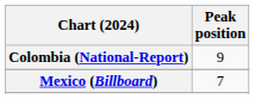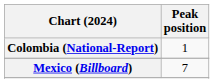 <table class="wikitable sortable plainrowheaders" style="text-align:center">
 <tr>
 <th scope="col">Chart (2024)</th>
 <th scope="col">Peak<br>position</th>
 </tr>
 <tr>
 <th scope="row">Colombia (<a href='#'>National-Report</a>)</th>
-<td>9</td>
+<td>1</td>
 </tr>
 <tr>
 </tr>
 <tr>
 <th scope="row"><a href='#'>Mexico</a> (<em><a href='#'>Billboard</a></em>)</th>
 <td>7</td>
 </tr>
 <tr>
 </tr>
 <tr>
 </tr>
 <tr>
 </tr>
 <tr>
 </tr>
 </table>
